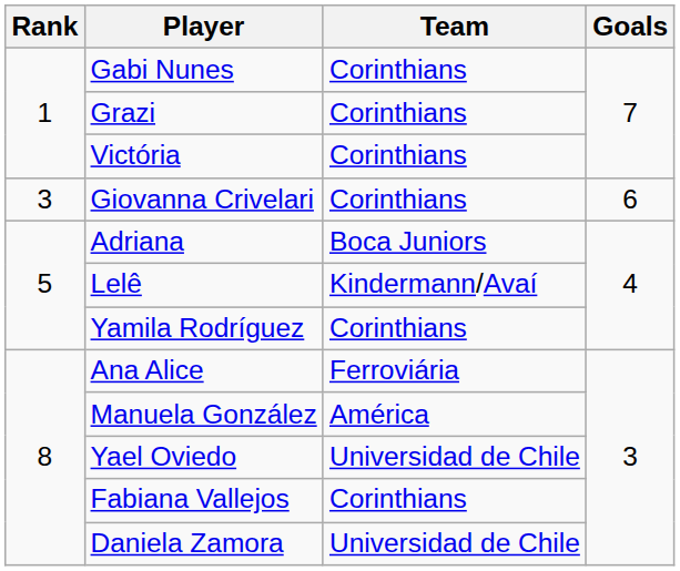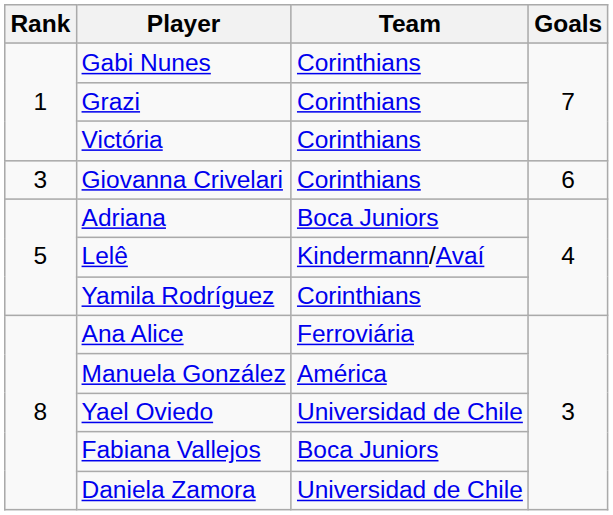 <table class="wikitable">
 <tr>
 <th>Rank</th>
 <th>Player</th>
 <th>Team</th>
 <th>Goals</th>
 </tr>
 <tr>
 <td align=center rowspan=3>1</td>
 <td> <a href='#'>Gabi Nunes</a></td>
 <td> <a href='#'>Corinthians</a></td>
 <td align=center rowspan=3>7</td>
 </tr>
 <tr>
 <td> <a href='#'>Grazi</a></td>
 <td> <a href='#'>Corinthians</a></td>
 </tr>
 <tr>
 <td> <a href='#'>Victória</a></td>
 <td> <a href='#'>Corinthians</a></td>
 </tr>
 <tr>
 <td align=center>3</td>
 <td> <a href='#'>Giovanna Crivelari</a></td>
 <td> <a href='#'>Corinthians</a></td>
 <td align=center>6</td>
 </tr>
 <tr>
 <td align=center rowspan=3>5</td>
 <td> <a href='#'>Adriana</a></td>
 <td> <a href='#'>Boca Juniors</a></td>
 <td align=center rowspan=3>4</td>
 </tr>
 <tr>
 <td> <a href='#'>Lelê</a></td>
 <td> <a href='#'>Kindermann</a>/<a href='#'>Avaí</a></td>
 </tr>
 <tr>
 <td> <a href='#'>Yamila Rodríguez</a></td>
 <td> <a href='#'>Corinthians</a></td>
 </tr>
 <tr>
 <td align=center rowspan=5>8</td>
 <td> <a href='#'>Ana Alice</a></td>
 <td> <a href='#'>Ferroviária</a></td>
 <td align=center rowspan=5>3</td>
 </tr>
 <tr>
 <td> <a href='#'>Manuela González</a></td>
 <td> <a href='#'>América</a></td>
 </tr>
 <tr>
 <td> <a href='#'>Yael Oviedo</a></td>
 <td> <a href='#'>Universidad de Chile</a></td>
 </tr>
 <tr>
 <td> <a href='#'>Fabiana Vallejos</a></td>
-<td> <a href='#'>Corinthians</a></td>
+<td> <a href='#'>Boca Juniors</a></td>
 </tr>
 <tr>
 <td> <a href='#'>Daniela Zamora</a></td>
 <td> <a href='#'>Universidad de Chile</a></td>
 </tr>
 </table>
